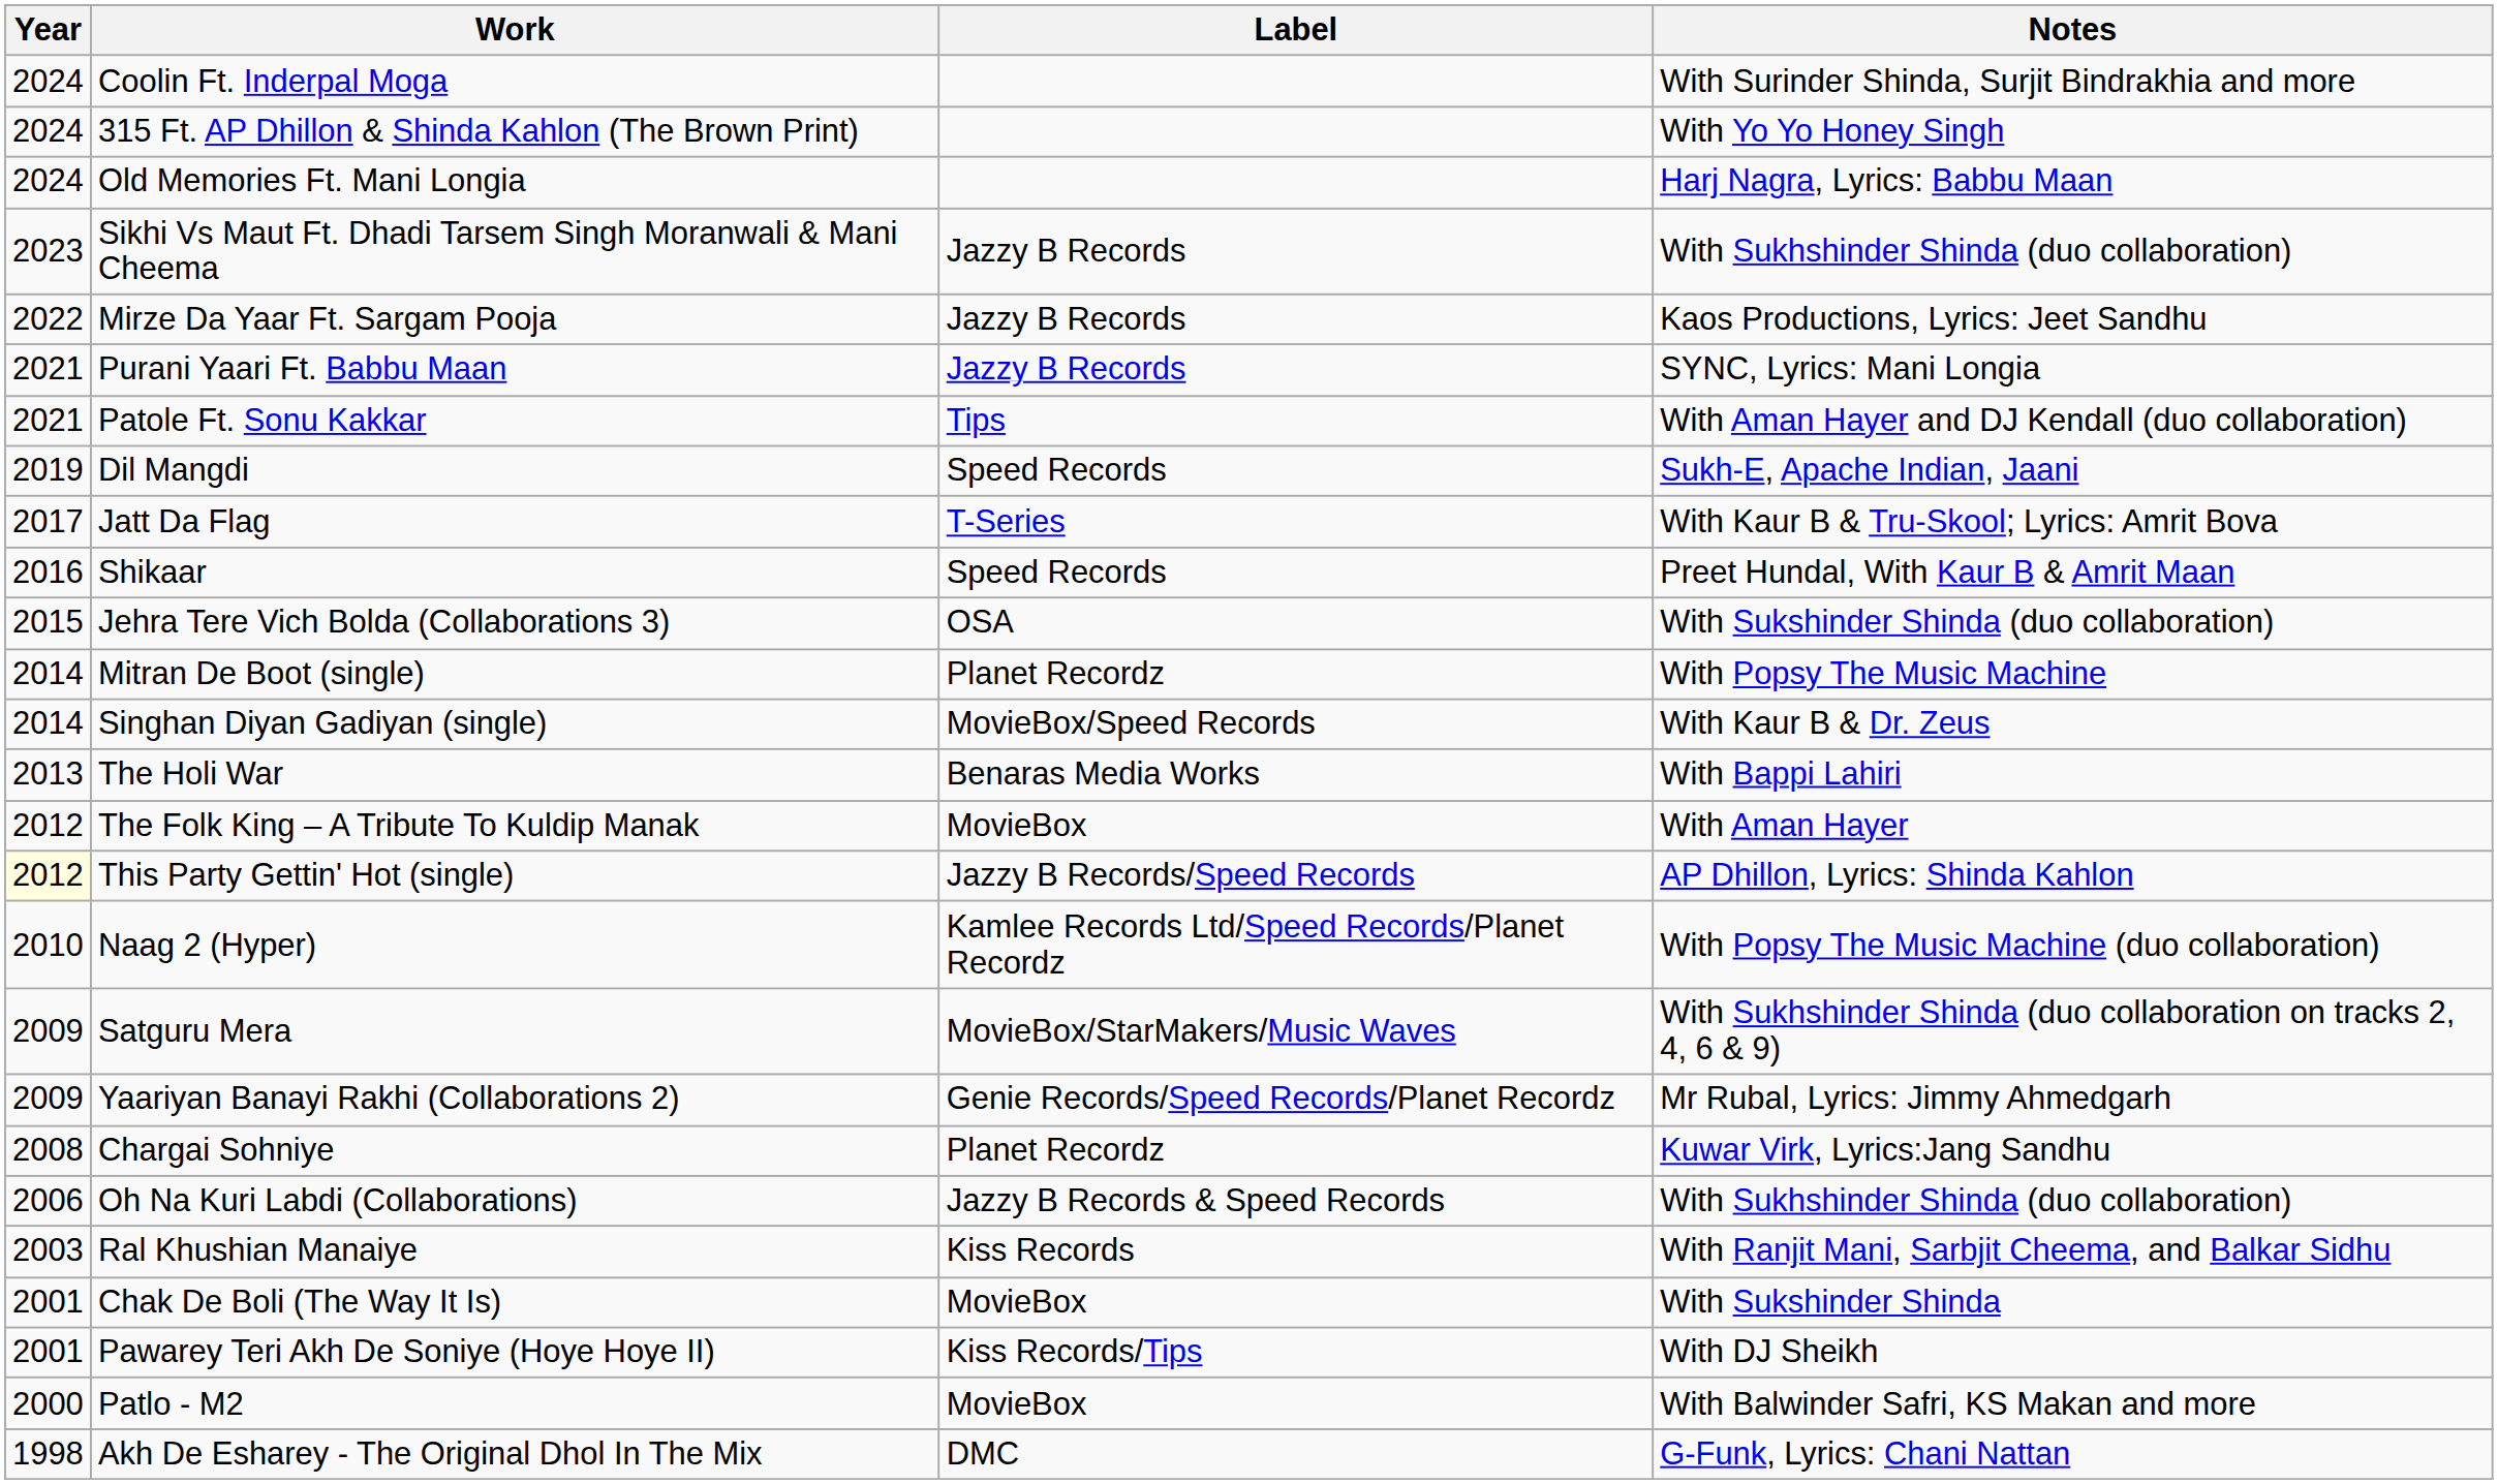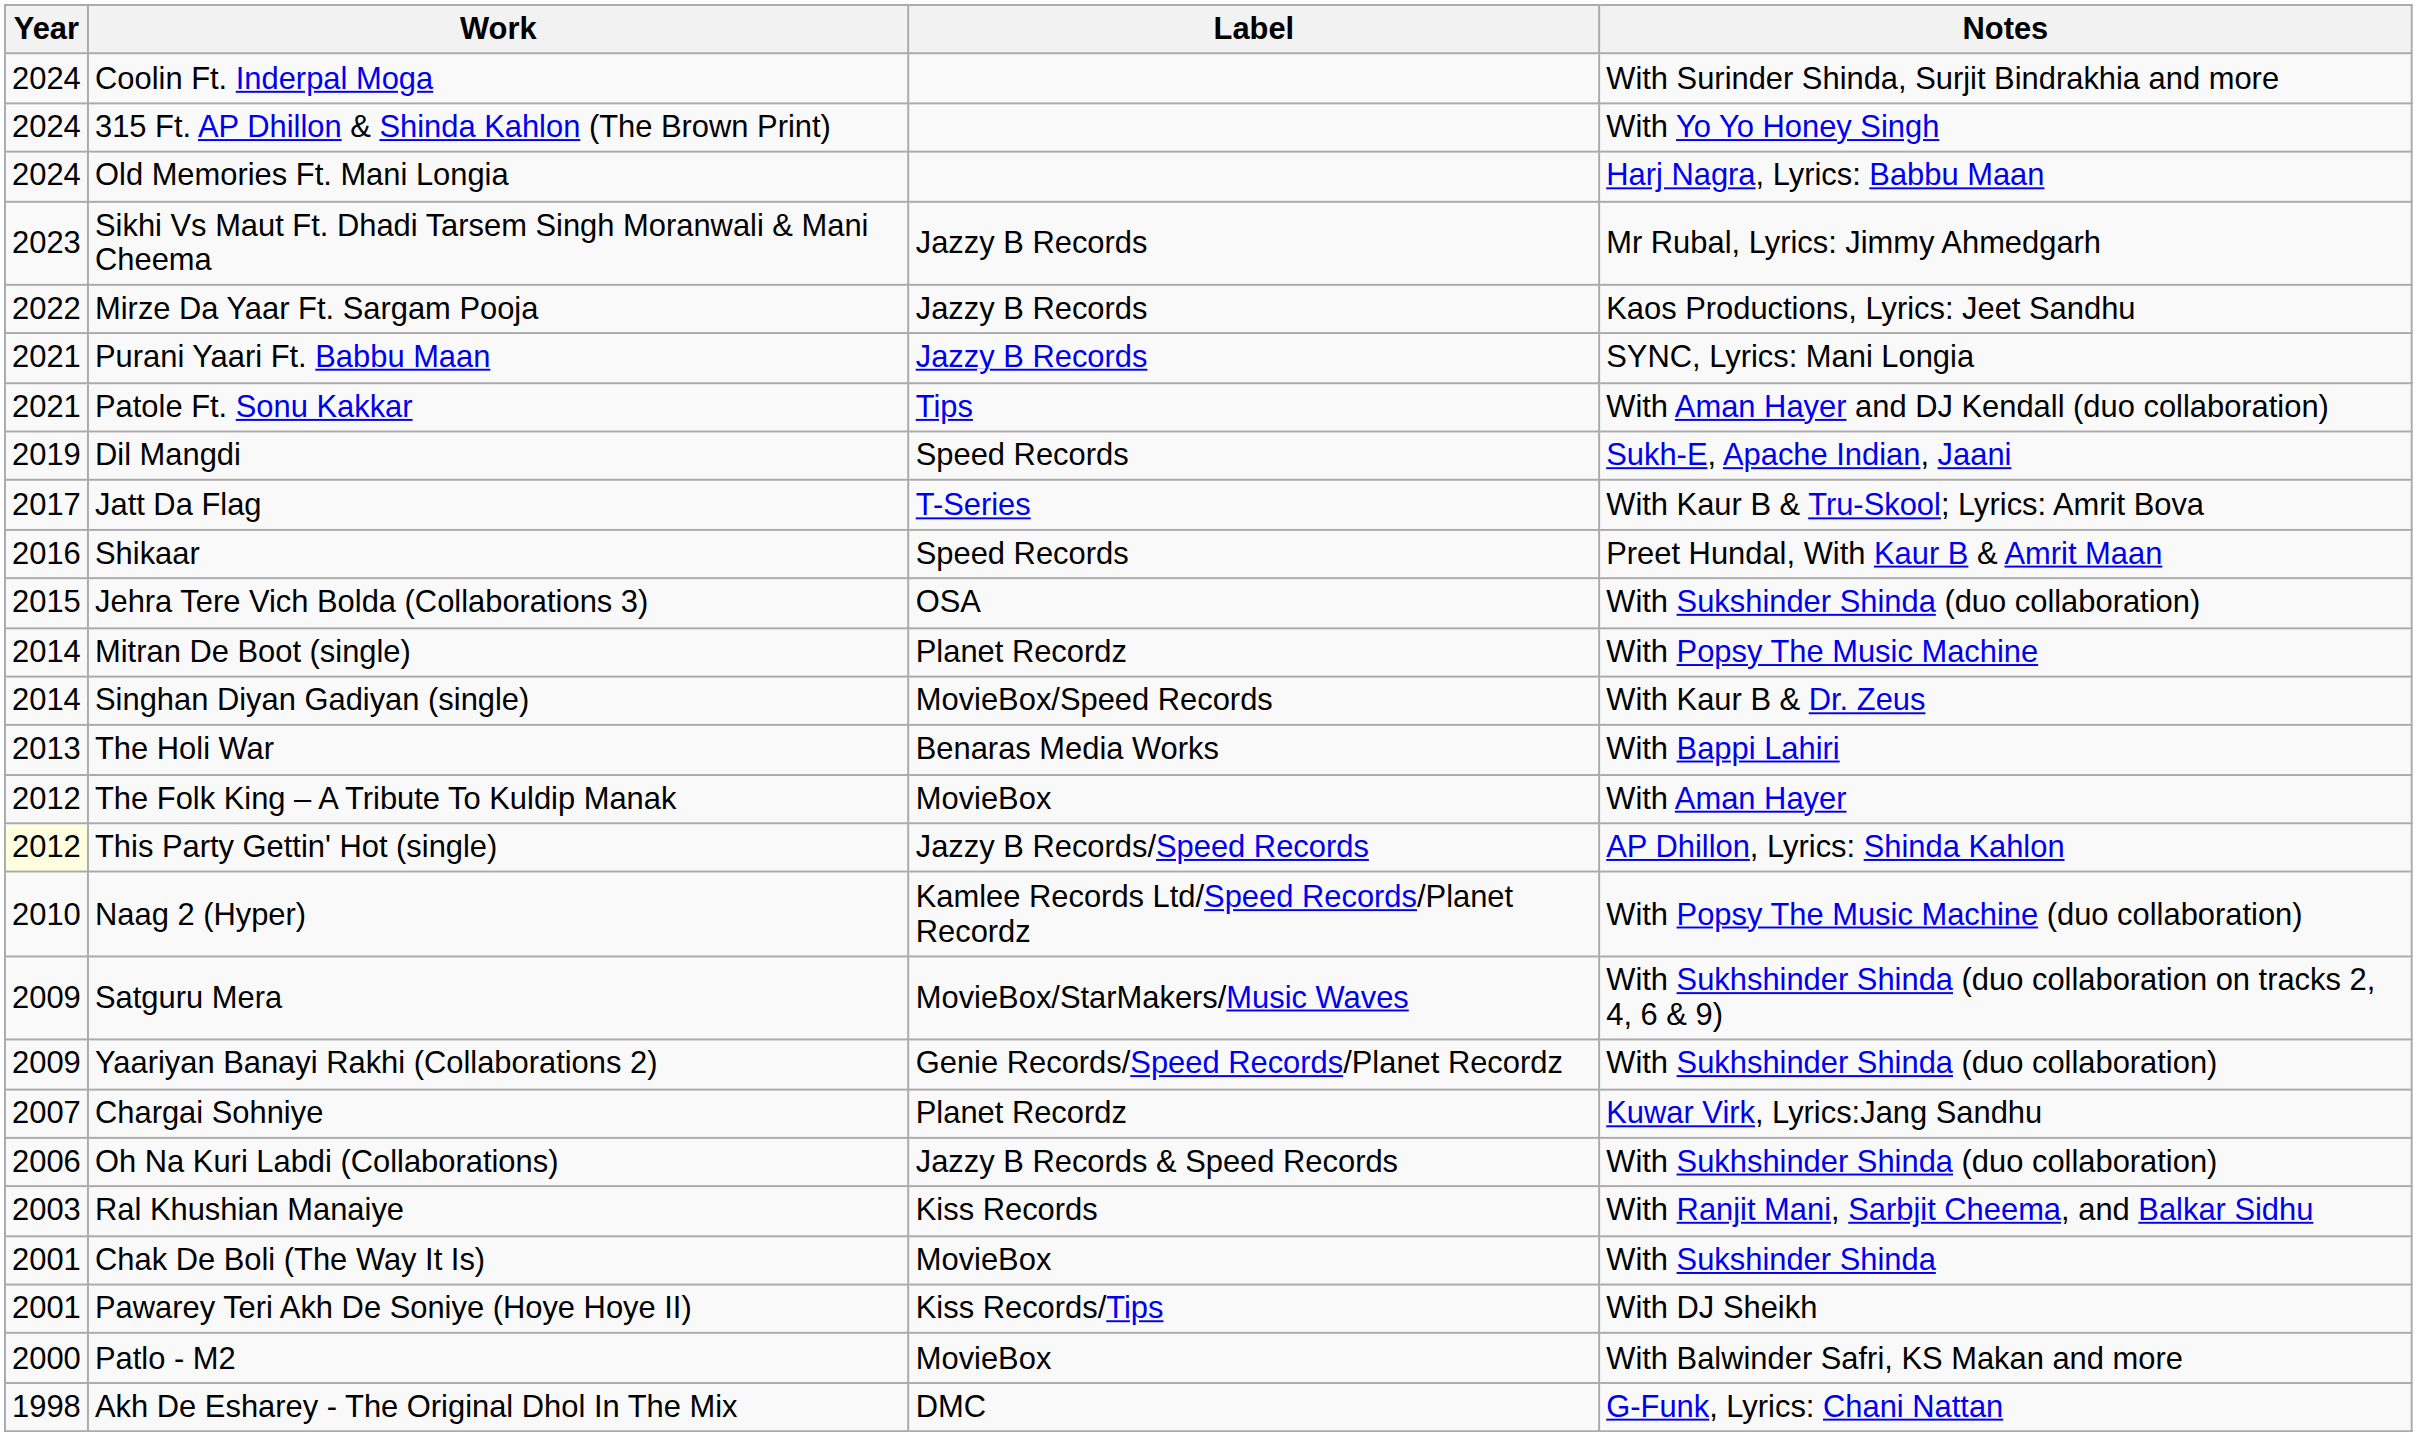 <table class=wikitable>
 <tr>
 <th>Year</th>
 <th>Work</th>
 <th>Label</th>
 <th>Notes</th>
 </tr>
 <tr>
 <td>2024</td>
 <td>Coolin Ft. <a href='#'>Inderpal Moga</a></td>
 <td></td>
 <td>With Surinder Shinda, Surjit Bindrakhia and more</td>
 </tr>
 <tr>
 <td>2024</td>
 <td>315 Ft. <a href='#'>AP Dhillon</a> & <a href='#'>Shinda Kahlon</a> (The Brown Print)</td>
 <td></td>
 <td>With <a href='#'>Yo Yo Honey Singh</a></td>
 </tr>
 <tr>
 <td>2024</td>
 <td>Old Memories Ft. Mani Longia</td>
 <td></td>
 <td><a href='#'>Harj Nagra</a>, Lyrics: <a href='#'>Babbu Maan</a></td>
 </tr>
 <tr>
 <td>2023</td>
 <td>Sikhi Vs Maut Ft. Dhadi Tarsem Singh Moranwali & Mani Cheema</td>
 <td>Jazzy B Records</td>
-<td>With <a href='#'>Sukhshinder Shinda</a> (duo collaboration)</td>
+<td>Mr Rubal, Lyrics: Jimmy Ahmedgarh</td>
 </tr>
 <tr>
 <td>2022</td>
 <td>Mirze Da Yaar Ft. Sargam Pooja</td>
 <td>Jazzy B Records</td>
 <td>Kaos Productions, Lyrics: Jeet Sandhu</td>
 </tr>
 <tr>
 <td>2021</td>
 <td>Purani Yaari Ft. <a href='#'>Babbu Maan</a></td>
 <td><a href='#'>Jazzy B Records</a></td>
 <td>SYNC, Lyrics: Mani Longia</td>
 </tr>
 <tr>
 <td>2021</td>
 <td>Patole Ft. <a href='#'>Sonu Kakkar</a></td>
 <td><a href='#'>Tips</a></td>
 <td>With <a href='#'>Aman Hayer</a> and DJ Kendall (duo collaboration)</td>
 </tr>
 <tr>
 <td>2019</td>
 <td>Dil Mangdi</td>
 <td>Speed Records</td>
 <td><a href='#'>Sukh-E</a>, <a href='#'>Apache Indian</a>, <a href='#'>Jaani</a></td>
 </tr>
 <tr>
 <td>2017</td>
 <td>Jatt Da Flag</td>
 <td><a href='#'>T-Series</a></td>
 <td>With Kaur B & <a href='#'>Tru-Skool</a>; Lyrics: Amrit Bova</td>
 </tr>
 <tr>
 <td>2016</td>
 <td>Shikaar</td>
 <td>Speed Records</td>
 <td>Preet Hundal, With <a href='#'>Kaur B</a> & <a href='#'>Amrit Maan</a></td>
 </tr>
 <tr>
 <td>2015</td>
 <td>Jehra Tere Vich Bolda (Collaborations 3)</td>
 <td>OSA</td>
 <td>With <a href='#'>Sukshinder Shinda</a> (duo collaboration)</td>
 </tr>
 <tr>
 <td>2014</td>
 <td>Mitran De Boot (single)</td>
 <td>Planet Recordz</td>
 <td>With <a href='#'>Popsy The Music Machine</a></td>
 </tr>
 <tr>
 <td>2014</td>
 <td>Singhan Diyan Gadiyan (single)</td>
 <td MovieBox Birmingham Ltd>MovieBox/Speed Records</td>
 <td>With Kaur B & <a href='#'>Dr. Zeus</a></td>
 </tr>
 <tr>
 <td>2013</td>
 <td>The Holi War</td>
 <td>Benaras Media Works</td>
 <td>With <a href='#'>Bappi Lahiri</a></td>
 </tr>
 <tr>
 <td>2012</td>
 <td>The Folk King – A Tribute To Kuldip Manak</td>
 <td MovieBox Birmingham Ltd>MovieBox</td>
 <td>With <a href='#'>Aman Hayer</a></td>
 </tr>
 <tr>
 <td style="background: lightyellow;">2012</td>
 <td>This Party Gettin' Hot (single)</td>
 <td>Jazzy B Records/<a href='#'>Speed Records</a></td>
 <td><a href='#'>AP Dhillon</a>, Lyrics: <a href='#'>Shinda Kahlon</a></td>
 </tr>
 <tr>
 <td>2010</td>
 <td>Naag 2 (Hyper)</td>
 <td>Kamlee Records Ltd/<a href='#'>Speed Records</a>/Planet Recordz</td>
 <td>With <a href='#'>Popsy The Music Machine</a> (duo collaboration)</td>
 </tr>
 <tr>
 <td>2009</td>
 <td>Satguru Mera</td>
 <td MovieBox Birmingham Ltd>MovieBox/StarMakers/<a href='#'>Music Waves</a></td>
 <td>With <a href='#'>Sukhshinder Shinda</a> (duo collaboration on tracks 2, 4, 6 & 9)</td>
 </tr>
 <tr>
 <td>2009</td>
 <td>Yaariyan Banayi Rakhi (Collaborations 2)</td>
 <td>Genie Records/<a href='#'>Speed Records</a>/Planet Recordz</td>
-<td>Mr Rubal, Lyrics: Jimmy Ahmedgarh</td>
+<td>With <a href='#'>Sukhshinder Shinda</a> (duo collaboration)</td>
 </tr>
 <tr>
-<td>2008</td>
+<td>2007</td>
 <td>Chargai Sohniye</td>
 <td>Planet Recordz</td>
 <td><a href='#'>Kuwar Virk</a>, Lyrics:Jang Sandhu</td>
 </tr>
 <tr>
 <td>2006</td>
 <td>Oh Na Kuri Labdi (Collaborations)</td>
 <td>Jazzy B Records & Speed Records</td>
 <td>With <a href='#'>Sukhshinder Shinda</a> (duo collaboration)</td>
 </tr>
 <tr>
 <td>2003</td>
 <td>Ral Khushian Manaiye</td>
 <td>Kiss Records</td>
 <td>With <a href='#'>Ranjit Mani</a>, <a href='#'>Sarbjit Cheema</a>, and <a href='#'>Balkar Sidhu</a></td>
 </tr>
 <tr>
 <td>2001</td>
 <td>Chak De Boli (The Way It Is)</td>
 <td>MovieBox</td>
 <td>With <a href='#'>Sukshinder Shinda</a></td>
 </tr>
 <tr>
 <td>2001</td>
 <td>Pawarey Teri Akh De Soniye (Hoye Hoye II)</td>
 <td>Kiss Records/<a href='#'>Tips</a></td>
 <td>With DJ Sheikh</td>
 </tr>
 <tr>
 <td>2000</td>
 <td>Patlo - M2</td>
 <td MovieBox Birmingham Ltd>MovieBox</td>
 <td>With Balwinder Safri, KS Makan and more</td>
 </tr>
 <tr>
 <td>1998</td>
 <td>Akh De Esharey - The Original Dhol In The Mix</td>
 <td>DMC</td>
 <td><a href='#'>G-Funk</a>, Lyrics: <a href='#'>Chani Nattan</a></td>
 </tr>
 </table>
